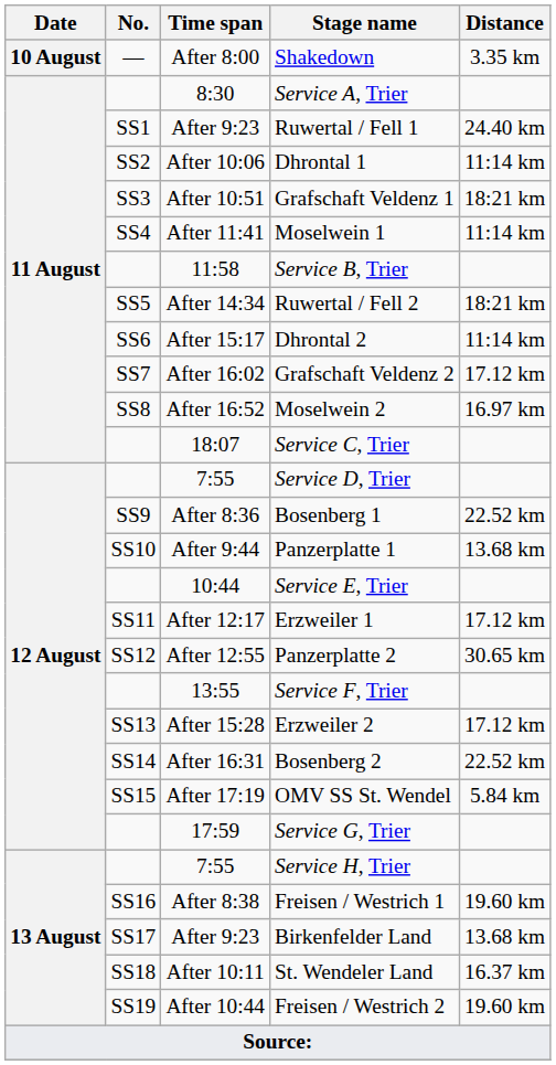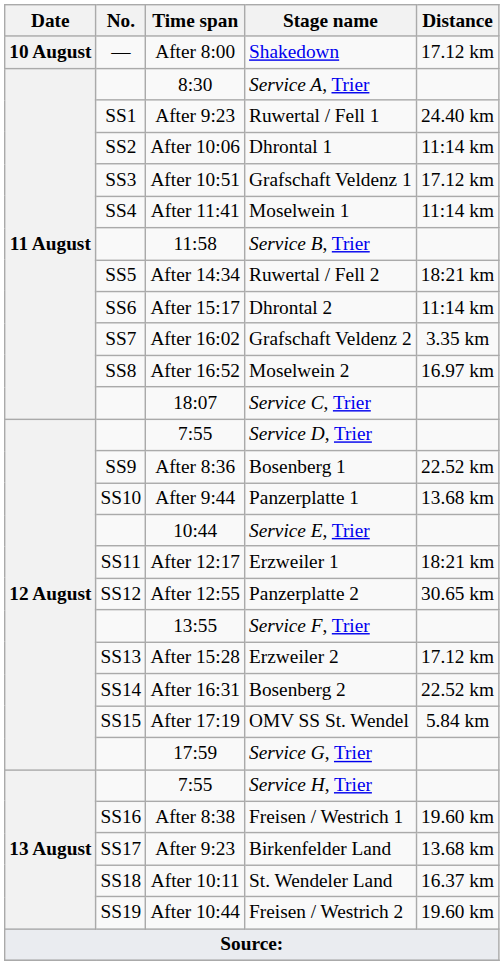 <table class="wikitable" style="font-size: 85%;">
 <tr>
 <th>Date</th>
 <th>No.</th>
 <th>Time span</th>
 <th>Stage name</th>
 <th>Distance</th>
 </tr>
 <tr>
 <th rowspan="1">10 August</th>
 <td align="center">—</td>
 <td align="center">After 8:00</td>
 <td><a href='#'>Shakedown</a></td>
-<td align="center">3.35 km</td>
+<td align="center">17.12 km</td>
 </tr>
 <tr>
 <th rowspan="11">11 August</th>
 <td align="center"></td>
 <td align="center">8:30</td>
 <td><em>Service A</em>, <a href='#'>Trier</a></td>
 <td></td>
 </tr>
 <tr>
 <td align="center">SS1</td>
 <td align="center">After 9:23</td>
 <td>Ruwertal / Fell 1</td>
 <td align="center">24.40 km</td>
 </tr>
 <tr>
 <td align="center">SS2</td>
 <td align="center">After 10:06</td>
 <td>Dhrontal 1</td>
 <td align="center">11:14 km</td>
 </tr>
 <tr>
 <td align="center">SS3</td>
 <td align="center">After 10:51</td>
 <td>Grafschaft Veldenz 1</td>
-<td align="center">18:21 km</td>
+<td align="center">17.12 km</td>
 </tr>
 <tr>
 <td align="center">SS4</td>
 <td align="center">After 11:41</td>
 <td>Moselwein 1</td>
 <td align="center">11:14 km</td>
 </tr>
 <tr>
 <td align="center"></td>
 <td align="center">11:58</td>
 <td><em>Service B</em>, <a href='#'>Trier</a></td>
 <td></td>
 </tr>
 <tr>
 <td align="center">SS5</td>
 <td align="center">After 14:34</td>
 <td>Ruwertal / Fell 2</td>
 <td align="center">18:21 km</td>
 </tr>
 <tr>
 <td align="center">SS6</td>
 <td align="center">After 15:17</td>
 <td>Dhrontal 2</td>
 <td align="center">11:14 km</td>
 </tr>
 <tr>
 <td align="center">SS7</td>
 <td align="center">After 16:02</td>
 <td>Grafschaft Veldenz 2</td>
-<td align="center">17.12 km</td>
+<td align="center">3.35 km</td>
 </tr>
 <tr>
 <td align="center">SS8</td>
 <td align="center">After 16:52</td>
 <td>Moselwein 2</td>
 <td align="center">16.97 km</td>
 </tr>
 <tr>
 <td align="center"></td>
 <td align="center">18:07</td>
 <td><em>Service C</em>, <a href='#'>Trier</a></td>
 <td></td>
 </tr>
 <tr>
 <th rowspan="11">12 August</th>
 <td align="center"></td>
 <td align="center">7:55</td>
 <td><em>Service D</em>, <a href='#'>Trier</a></td>
 <td></td>
 </tr>
 <tr>
 <td align="center">SS9</td>
 <td align="center">After 8:36</td>
 <td>Bosenberg 1</td>
 <td align="center">22.52 km</td>
 </tr>
 <tr>
 <td align="center">SS10</td>
 <td align="center">After 9:44</td>
 <td>Panzerplatte 1</td>
 <td align="center">13.68 km</td>
 </tr>
 <tr>
 <td align="center"></td>
 <td align="center">10:44</td>
 <td><em>Service E</em>, <a href='#'>Trier</a></td>
 <td></td>
 </tr>
 <tr>
 <td align="center">SS11</td>
 <td align="center">After 12:17</td>
 <td>Erzweiler 1</td>
-<td align="center">17.12 km</td>
+<td align="center">18:21 km</td>
 </tr>
 <tr>
 <td align="center">SS12</td>
 <td align="center">After 12:55</td>
 <td>Panzerplatte 2</td>
 <td align="center">30.65 km</td>
 </tr>
 <tr>
 <td align="center"></td>
 <td align="center">13:55</td>
 <td><em>Service F</em>, <a href='#'>Trier</a></td>
 <td></td>
 </tr>
 <tr>
 <td align="center">SS13</td>
 <td align="center">After 15:28</td>
 <td>Erzweiler 2</td>
 <td align="center">17.12 km</td>
 </tr>
 <tr>
 <td align="center">SS14</td>
 <td align="center">After 16:31</td>
 <td>Bosenberg 2</td>
 <td align="center">22.52 km</td>
 </tr>
 <tr>
 <td align="center">SS15</td>
 <td align="center">After 17:19</td>
 <td>OMV SS St. Wendel</td>
 <td align="center">5.84 km</td>
 </tr>
 <tr>
 <td align="center"></td>
 <td align="center">17:59</td>
 <td><em>Service G</em>, <a href='#'>Trier</a></td>
 <td></td>
 </tr>
 <tr>
 <th rowspan="5">13 August</th>
 <td align="center"></td>
 <td align="center">7:55</td>
 <td><em>Service H</em>, <a href='#'>Trier</a></td>
 <td></td>
 </tr>
 <tr>
 <td align="center">SS16</td>
 <td align="center">After 8:38</td>
 <td>Freisen / Westrich 1</td>
 <td align="center">19.60 km</td>
 </tr>
 <tr>
 <td align="center">SS17</td>
 <td align="center">After 9:23</td>
 <td>Birkenfelder Land</td>
 <td align="center">13.68 km</td>
 </tr>
 <tr>
 <td align="center">SS18</td>
 <td align="center">After 10:11</td>
 <td>St. Wendeler Land</td>
 <td align="center">16.37 km</td>
 </tr>
 <tr>
 <td align="center">SS19</td>
 <td align="center">After 10:44</td>
 <td>Freisen / Westrich 2</td>
 <td align="center">19.60 km</td>
 </tr>
 <tr>
 <td colspan="5" style="background-color:#EAECF0;text-align:center"><strong>Source:</strong></td>
 </tr>
 <tr>
 </tr>
 </table>
